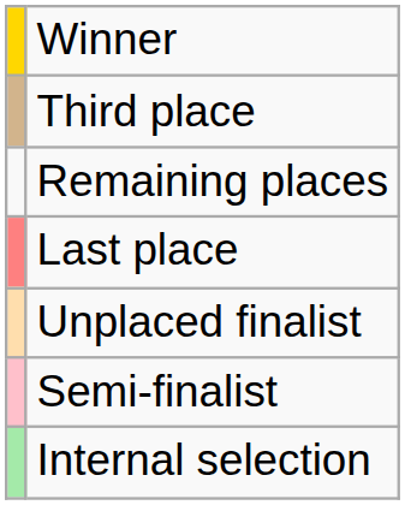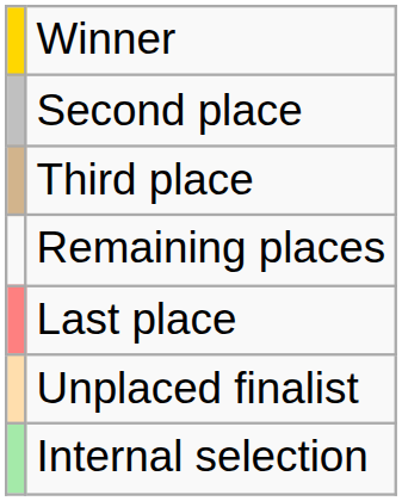 <table class="wikitable">
 <tr>
 <td bgcolor="gold"></td>
 <td>Winner</td>
+</tr>
+<tr>
+<td bgcolor=silver></td>
+<td>Second place</td>
 </tr>
 <tr>
 <td bgcolor=tan></td>
 <td>Third place</td>
 </tr>
 <tr>
 <td></td>
 <td>Remaining places</td>
 </tr>
 <tr>
 <td bgcolor="#fe8080"></td>
 <td>Last place</td>
 </tr>
 <tr>
 <td bgcolor="navajowhite"></td>
 <td>Unplaced finalist</td>
 </tr>
 <tr>
-<td bgcolor="pink"></td>
-<td>Semi-finalist</td>
-</tr>
-<tr>
 <td bgcolor=#A4EAA9></td>
 <td>Internal selection</td>
 </tr>
 </table>
